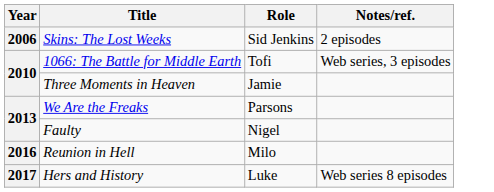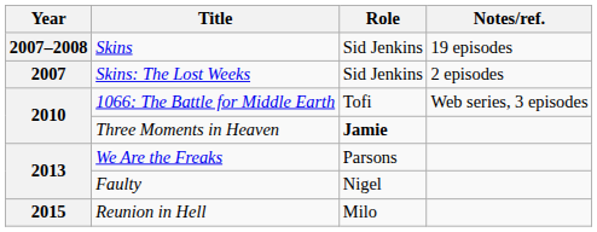 <table class="wikitable plainrowheaders sortable">
 <tr>
 <th scope="col">Year</th>
 <th scope="col">Title</th>
 <th scope="col">Role</th>
 <th scope="col" class="unsortable">Notes/ref.</th>
 </tr>
 <tr>
-<th scope="row">2006</th>
+<th scope="row">2007–2008</th>
+<td><em><a href='#'>Skins</a></em></td>
+<td>Sid Jenkins</td>
+<td>19 episodes </td>
+</tr>
+<tr>
+<th scope="row">2007</th>
 <td><em><a href='#'>Skins: The Lost Weeks</a></em></td>
 <td>Sid Jenkins</td>
 <td>2 episodes </td>
 </tr>
 <tr>
 <th scope="row" rowspan="2">2010</th>
 <td><em><a href='#'>1066: The Battle for Middle Earth</a></em></td>
 <td>Tofi</td>
 <td>Web series, 3 episodes</td>
 </tr>
 <tr>
 <td><em>Three Moments in Heaven</em></td>
-<td>Jamie</td>
+<td><strong>Jamie</strong></td>
 <td></td>
 </tr>
 <tr>
 <th scope="row" rowspan="2">2013</th>
 <td><em><a href='#'>We Are the Freaks</a></em></td>
 <td>Parsons</td>
 <td></td>
 </tr>
 <tr>
 <td><em>Faulty</em></td>
 <td>Nigel</td>
 <td></td>
 </tr>
 <tr>
-<th scope="row">2016</th>
+<th scope="row">2015</th>
 <td><em>Reunion in Hell</em></td>
 <td>Milo</td>
 <td></td>
 </tr>
-<tr>
-<th scope="row">2017</th>
-<td><em>Hers and History</em></td>
-<td>Luke</td>
-<td>Web series 8 episodes</td>
-</tr>
 </table>
